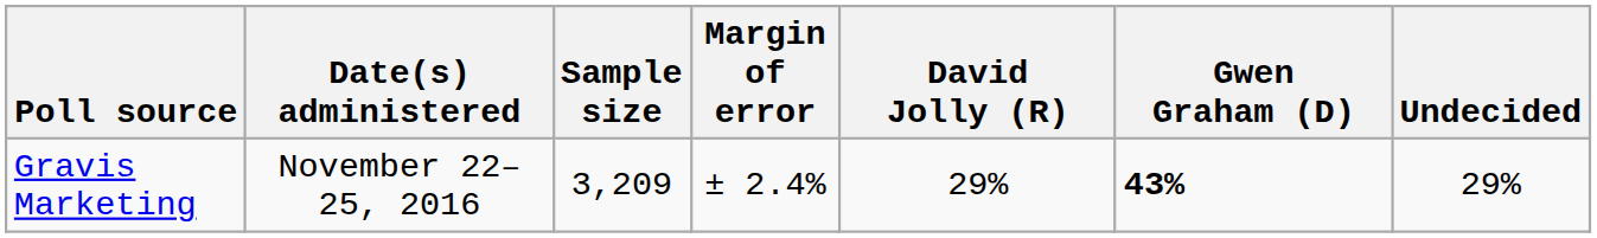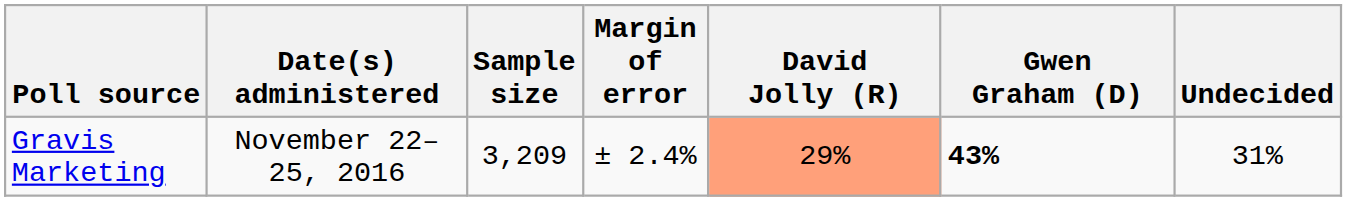 <table class="wikitable">
 <tr valign=bottom>
 <th>Poll source</th>
 <th>Date(s)<br>administered</th>
 <th>Sample<br>size</th>
 <th>Margin<br>of error</th>
 <th style="width:100px;">David<br>Jolly (R)</th>
 <th style="width:100px;">Gwen<br>Graham (D)</th>
 <th>Undecided</th>
 </tr>
 <tr>
 <td><a href='#'>Gravis Marketing</a></td>
 <td align=center>November 22–25, 2016</td>
 <td align=center>3,209</td>
 <td align=center>± 2.4%</td>
-<td align=center>29%</td>
+<td align=center style="background: lightsalmon;">29%</td>
 <td><strong>43%</strong></td>
-<td align=center>29%</td>
+<td align=center>31%</td>
 </tr>
 </table>
